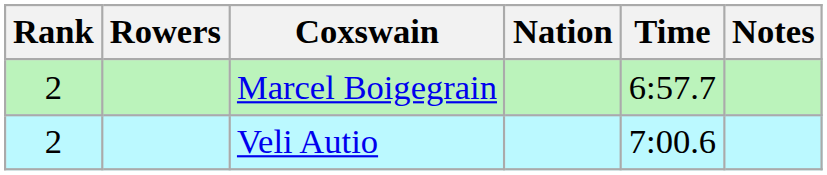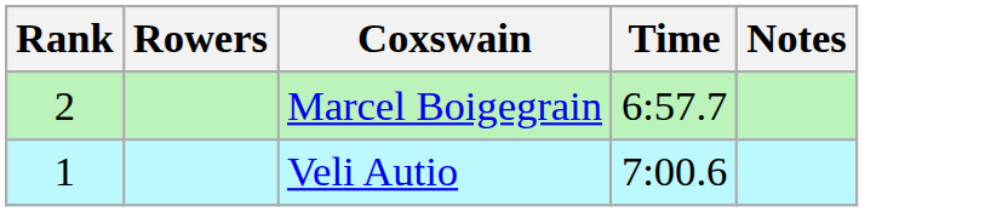 <table class="wikitable sortable" style="text-align:center">
 <tr>
 <th>Rank</th>
 <th>Rowers</th>
 <th>Coxswain</th>
-<th>Nation</th>
 <th>Time</th>
 <th>Notes</th>
 </tr>
 <tr bgcolor=bbf3bb>
 <td>2</td>
 <td align=left></td>
 <td align=left><a href='#'>Marcel Boigegrain</a></td>
-<td align=left></td>
 <td>6:57.7</td>
 <td></td>
 </tr>
 <tr bgcolor=bbf9ff>
-<td>2</td>
+<td>1</td>
 <td align=left></td>
 <td align=left><a href='#'>Veli Autio</a></td>
-<td align=left></td>
 <td>7:00.6</td>
 <td></td>
 </tr>
 </table>
